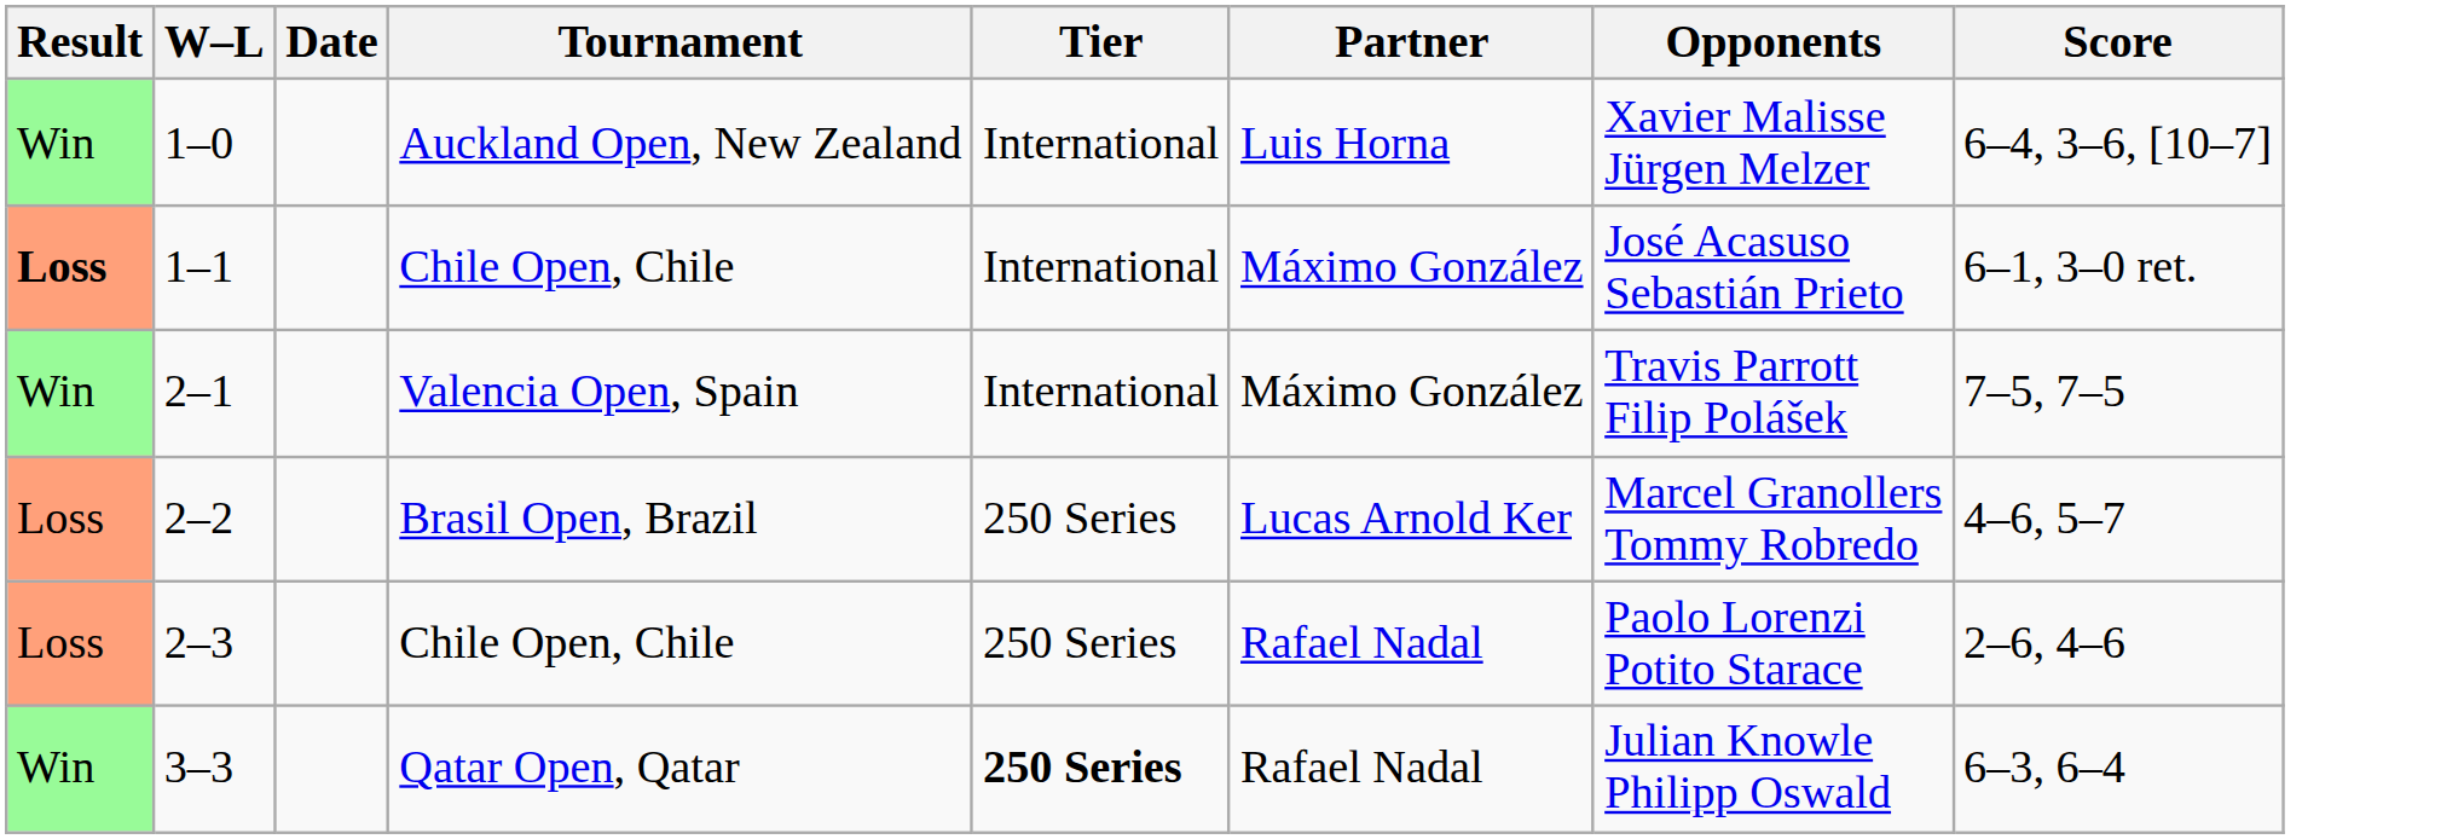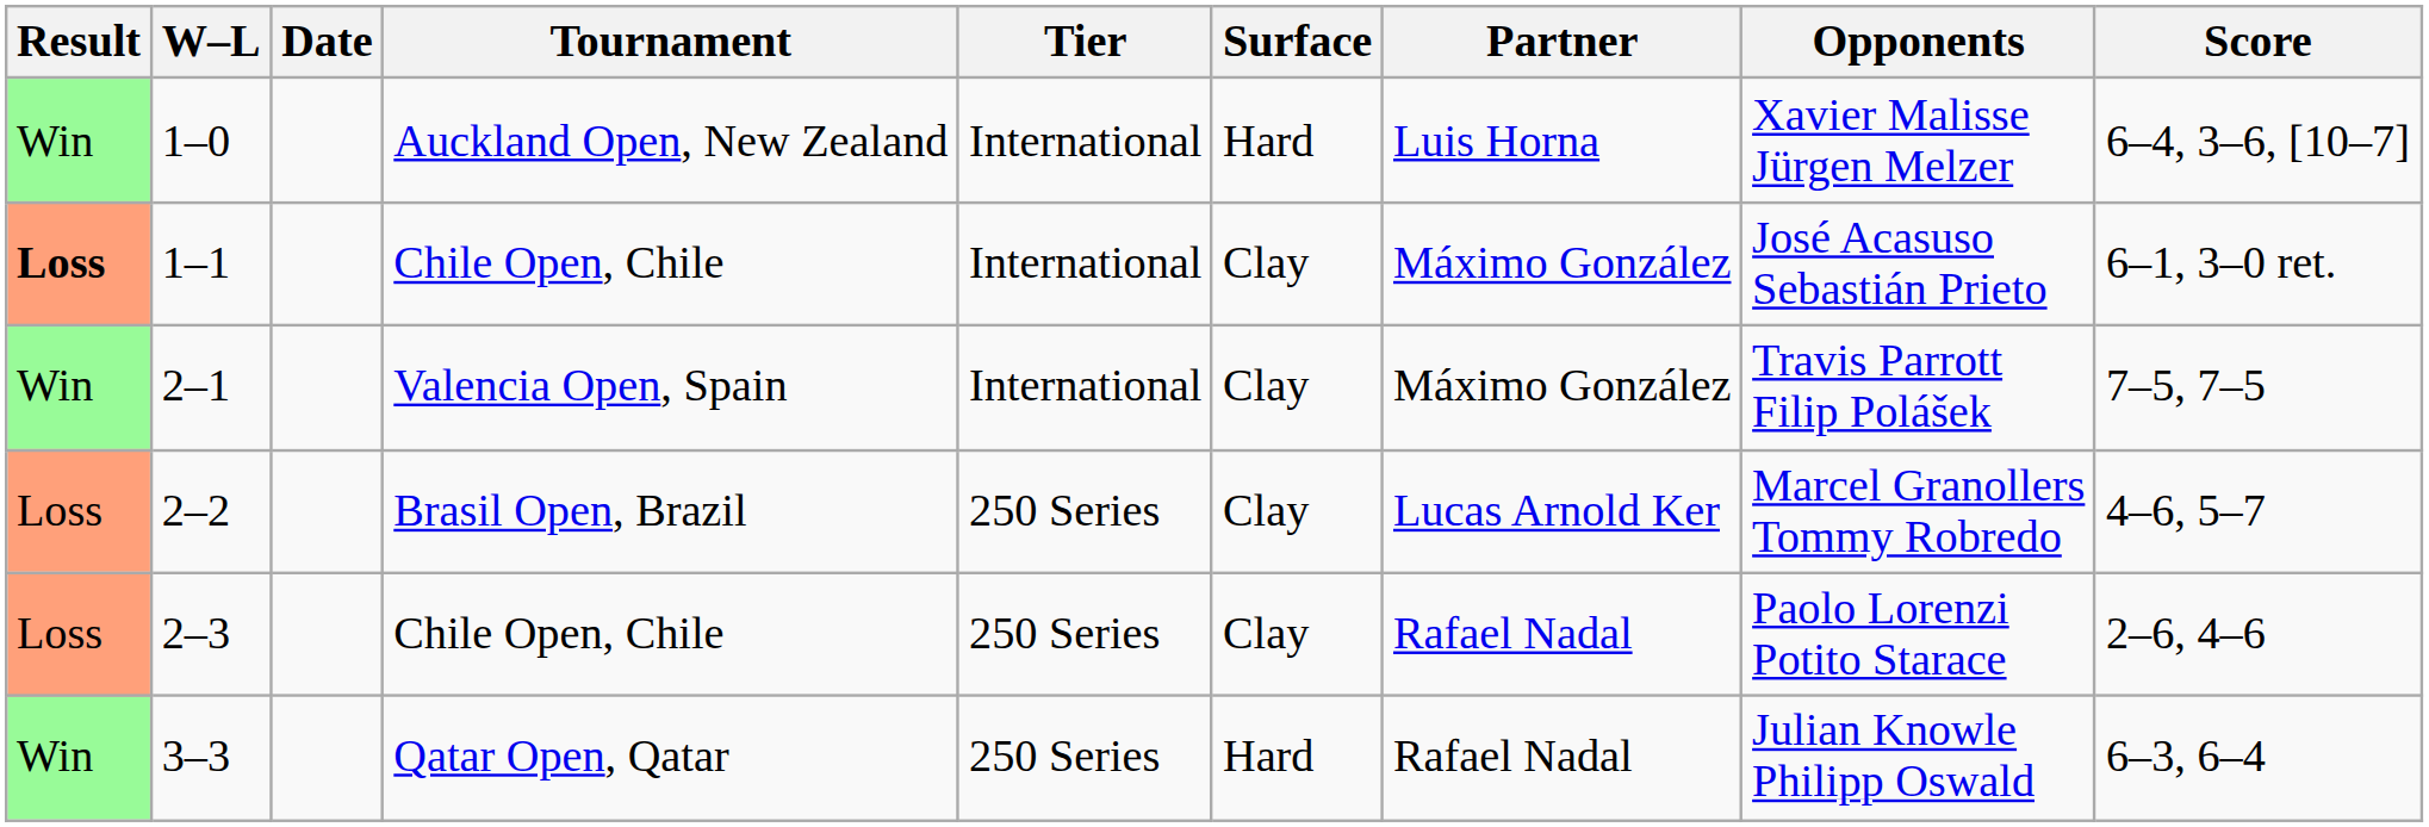 <table class="sortable wikitable">
 <tr>
 <th>Result</th>
 <th class="unsortable">W–L</th>
 <th>Date</th>
 <th>Tournament</th>
 <th>Tier</th>
+<th>Surface</th>
 <th>Partner</th>
 <th>Opponents</th>
 <th class="unsortable">Score</th>
 </tr>
 <tr>
 <td style="background:#98fb98;">Win</td>
 <td>1–0</td>
 <td><a href='#'></a></td>
 <td><a href='#'>Auckland Open</a>, New Zealand</td>
 <td>International</td>
+<td>Hard</td>
 <td> <a href='#'>Luis Horna</a></td>
 <td> <a href='#'>Xavier Malisse</a><br> <a href='#'>Jürgen Melzer</a></td>
 <td>6–4, 3–6, [10–7]</td>
 </tr>
 <tr>
 <td style="background:#ffa07a;"><strong>Loss</strong></td>
 <td>1–1</td>
 <td><a href='#'></a></td>
 <td><a href='#'>Chile Open</a>, Chile</td>
 <td>International</td>
+<td>Clay</td>
 <td> <a href='#'>Máximo González</a></td>
 <td> <a href='#'>José Acasuso</a><br> <a href='#'>Sebastián Prieto</a></td>
 <td>6–1, 3–0 ret.</td>
 </tr>
 <tr>
 <td style="background:#98fb98;">Win</td>
 <td>2–1</td>
 <td><a href='#'></a></td>
 <td><a href='#'>Valencia Open</a>, Spain</td>
 <td>International</td>
+<td>Clay</td>
 <td> Máximo González</td>
 <td> <a href='#'>Travis Parrott</a><br> <a href='#'>Filip Polášek</a></td>
 <td>7–5, 7–5</td>
 </tr>
 <tr>
 <td style="background:#ffa07a;">Loss</td>
 <td>2–2</td>
 <td><a href='#'></a></td>
 <td><a href='#'>Brasil Open</a>, Brazil</td>
 <td>250 Series</td>
+<td>Clay</td>
 <td> <a href='#'>Lucas Arnold Ker</a></td>
 <td> <a href='#'>Marcel Granollers</a><br> <a href='#'>Tommy Robredo</a></td>
 <td>4–6, 5–7</td>
 </tr>
 <tr>
 <td style="background:#ffa07a;">Loss</td>
 <td>2–3</td>
 <td><a href='#'></a></td>
 <td>Chile Open, Chile</td>
 <td>250 Series</td>
+<td>Clay</td>
 <td> <a href='#'>Rafael Nadal</a></td>
 <td> <a href='#'>Paolo Lorenzi</a><br> <a href='#'>Potito Starace</a></td>
 <td>2–6, 4–6</td>
 </tr>
 <tr>
 <td style="background:#98fb98;">Win</td>
 <td>3–3</td>
 <td><a href='#'></a></td>
 <td><a href='#'>Qatar Open</a>, Qatar</td>
-<td><strong>250 Series</strong></td>
+<td>250 Series</td>
+<td>Hard</td>
 <td> Rafael Nadal</td>
 <td> <a href='#'>Julian Knowle</a><br> <a href='#'>Philipp Oswald</a></td>
 <td>6–3, 6–4</td>
 </tr>
 </table>
